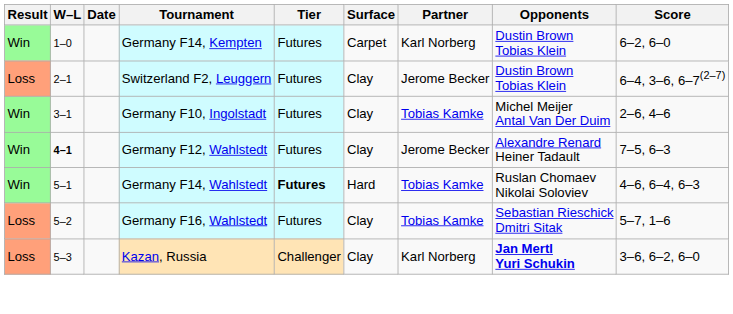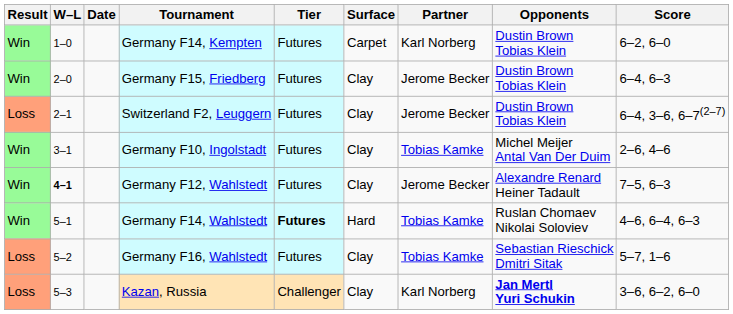 <table class="sortable wikitable">
 <tr>
 <th>Result</th>
 <th class="unsortable">W–L</th>
 <th>Date</th>
 <th>Tournament</th>
 <th>Tier</th>
 <th>Surface</th>
 <th>Partner</th>
 <th>Opponents</th>
 <th class="unsortable">Score</th>
 </tr>
 <tr>
 <td style="background:#98fb98;">Win</td>
 <td><small>1–0</small></td>
 <td></td>
 <td style="background:#cffcff;">Germany F14, <a href='#'>Kempten</a></td>
 <td style="background:#cffcff;">Futures</td>
 <td>Carpet</td>
 <td> Karl Norberg</td>
 <td> <a href='#'>Dustin Brown</a> <br>  <a href='#'>Tobias Klein</a></td>
 <td>6–2, 6–0</td>
+</tr>
+<tr>
+<td style="background:#98fb98;">Win</td>
+<td><small>2–0</small></td>
+<td></td>
+<td style="background:#cffcff;">Germany F15, <a href='#'>Friedberg</a></td>
+<td style="background:#cffcff;">Futures</td>
+<td>Clay</td>
+<td> Jerome Becker</td>
+<td> <a href='#'>Dustin Brown</a> <br>  <a href='#'>Tobias Klein</a></td>
+<td>6–4, 6–3</td>
 </tr>
 <tr>
 <td style="background:#ffa07a;">Loss</td>
 <td><small>2–1</small></td>
 <td></td>
 <td style="background:#cffcff;">Switzerland F2, <a href='#'>Leuggern</a></td>
 <td style="background:#cffcff;">Futures</td>
 <td>Clay</td>
 <td> Jerome Becker</td>
 <td> <a href='#'>Dustin Brown</a> <br>  <a href='#'>Tobias Klein</a></td>
 <td>6–4, 3–6, 6–7<sup>(2–7)</sup></td>
 </tr>
 <tr>
 <td style="background:#98fb98;">Win</td>
 <td><small>3–1</small></td>
 <td></td>
 <td style="background:#cffcff;">Germany F10, <a href='#'>Ingolstadt</a></td>
 <td style="background:#cffcff;">Futures</td>
 <td>Clay</td>
 <td> <a href='#'>Tobias Kamke</a></td>
 <td> Michel Meijer <br>  <a href='#'>Antal Van Der Duim</a></td>
 <td>2–6, 4–6</td>
 </tr>
 <tr>
 <td style="background:#98fb98;">Win</td>
 <td><strong><small>4–1</small></strong></td>
 <td></td>
 <td style="background:#cffcff;">Germany F12, <a href='#'>Wahlstedt</a></td>
 <td style="background:#cffcff;">Futures</td>
 <td>Clay</td>
 <td> Jerome Becker</td>
 <td> <a href='#'>Alexandre Renard</a> <br>  Heiner Tadault</td>
 <td>7–5, 6–3</td>
 </tr>
 <tr>
 <td style="background:#98fb98;">Win</td>
 <td><small>5–1</small></td>
 <td></td>
 <td style="background:#cffcff;">Germany F14, <a href='#'>Wahlstedt</a></td>
 <td style="background:#cffcff;"><strong>Futures</strong></td>
 <td>Hard</td>
 <td> <a href='#'>Tobias Kamke</a></td>
 <td> Ruslan Chomaev <br>  Nikolai Soloviev</td>
 <td>4–6, 6–4, 6–3</td>
 </tr>
 <tr>
 <td style="background:#ffa07a;">Loss</td>
 <td><small>5–2</small></td>
 <td></td>
 <td style="background:#cffcff;">Germany F16, <a href='#'>Wahlstedt</a></td>
 <td style="background:#cffcff;">Futures</td>
 <td>Clay</td>
 <td> <a href='#'>Tobias Kamke</a></td>
 <td> <a href='#'>Sebastian Rieschick</a> <br>  <a href='#'>Dmitri Sitak</a></td>
 <td>5–7, 1–6</td>
 </tr>
 <tr>
 <td style="background:#ffa07a;">Loss</td>
 <td><small>5–3</small></td>
 <td></td>
 <td style="background:moccasin;"><a href='#'>Kazan</a>, Russia</td>
 <td style="background:moccasin;">Challenger</td>
 <td>Clay</td>
 <td> Karl Norberg</td>
 <td><strong> <a href='#'>Jan Mertl</a> <br>  <a href='#'>Yuri Schukin</a></strong></td>
 <td>3–6, 6–2, 6–0</td>
 </tr>
 </table>
